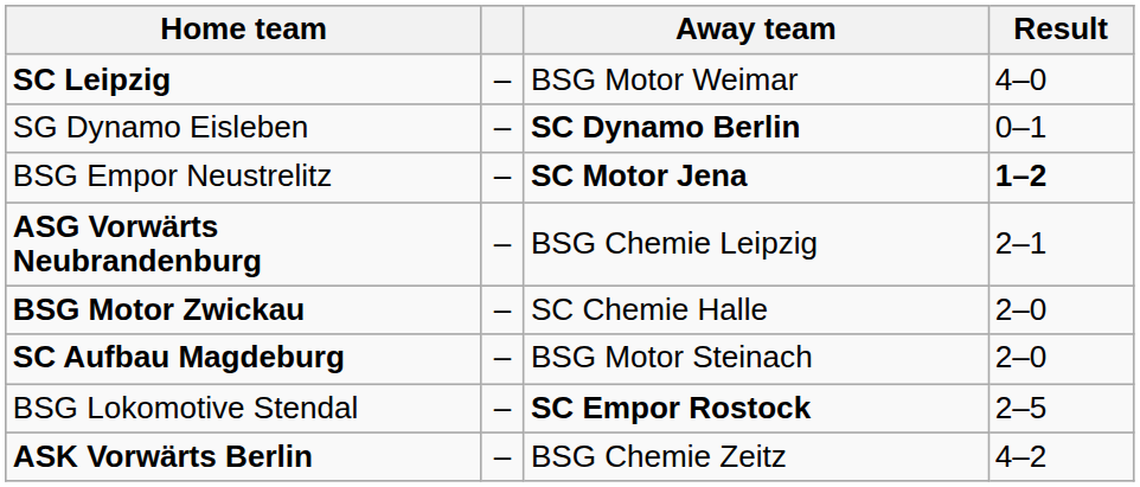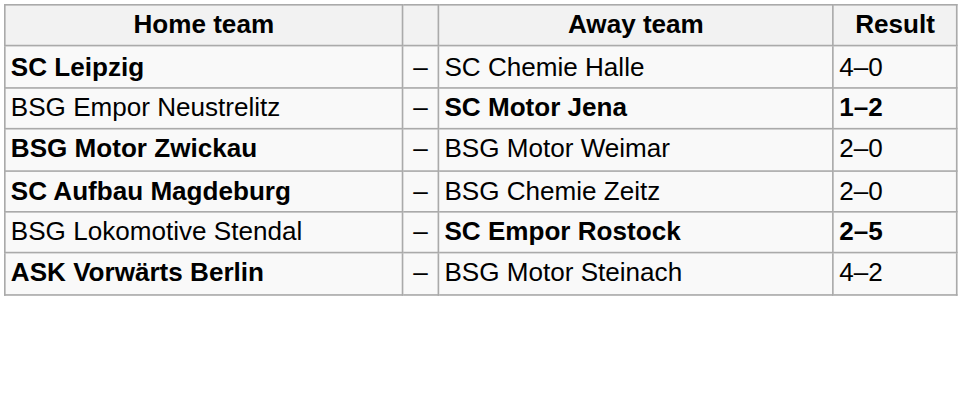 <table class="wikitable" style="width:585px;" border="1">
 <tr>
 <th style="width:250px;" align="left">Home team</th>
 <th style="width:15px;"></th>
 <th style="width:250px;" align="left">Away team</th>
 <th style="width:70px;" align="center;">Result</th>
 </tr>
 <tr>
 <td><strong>SC Leipzig</strong></td>
 <td align="center">–</td>
-<td>BSG Motor Weimar</td>
+<td>SC Chemie Halle</td>
 <td>4–0</td>
-</tr>
-<tr>
-<td>SG Dynamo Eisleben</td>
-<td align="center">–</td>
-<td><strong>SC Dynamo Berlin</strong></td>
-<td>0–1</td>
 </tr>
 <tr>
 <td>BSG Empor Neustrelitz</td>
 <td align="center">–</td>
 <td><strong>SC Motor Jena</strong></td>
 <td><strong>1–2</strong></td>
 </tr>
 <tr>
-<td><strong>ASG Vorwärts Neubrandenburg</strong></td>
-<td align="center">–</td>
-<td>BSG Chemie Leipzig</td>
-<td>2–1</td>
-</tr>
-<tr>
 <td><strong>BSG Motor Zwickau</strong></td>
 <td align="center">–</td>
-<td>SC Chemie Halle</td>
+<td>BSG Motor Weimar</td>
 <td>2–0</td>
 </tr>
 <tr>
 <td><strong>SC Aufbau Magdeburg</strong></td>
 <td align="center">–</td>
-<td SV 08 Steinach>BSG Motor Steinach</td>
+<td>BSG Chemie Zeitz</td>
 <td>2–0</td>
 </tr>
 <tr>
 <td>BSG Lokomotive Stendal</td>
 <td align="center">–</td>
 <td><strong>SC Empor Rostock</strong></td>
-<td>2–5</td>
+<td><strong>2–5</strong></td>
 </tr>
 <tr>
 <td><strong>ASK Vorwärts Berlin</strong></td>
 <td align="center">–</td>
-<td>BSG Chemie Zeitz</td>
+<td SV 08 Steinach>BSG Motor Steinach</td>
 <td>4–2</td>
 </tr>
 </table>
